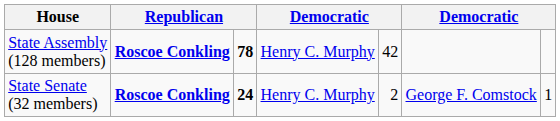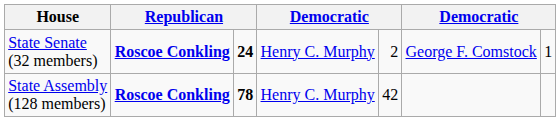 <table class=wikitable>
 <tr bgcolor=lightgrey>
 <th>House</th>
 <th colspan=2><a href='#'>Republican</a></th>
 <th colspan=2><a href='#'>Democratic</a></th>
 <th colspan=2><a href='#'>Democratic</a></th>
+</tr>
+<tr>
+<td><a href='#'>State Senate</a><br>(32 members)</td>
+<td><strong><a href='#'>Roscoe Conkling</a></strong></td>
+<td align=right><strong>24</strong></td>
+<td><a href='#'>Henry C. Murphy</a></td>
+<td align=right>2</td>
+<td><a href='#'>George F. Comstock</a></td>
+<td align=right>1</td>
 </tr>
 <tr>
 <td><a href='#'>State Assembly</a><br>(128 members)</td>
 <td><strong><a href='#'>Roscoe Conkling</a></strong></td>
 <td align=right><strong>78</strong></td>
 <td><a href='#'>Henry C. Murphy</a></td>
 <td align=right>42</td>
 <td></td>
 <td></td>
 </tr>
-<tr>
-<td><a href='#'>State Senate</a><br>(32 members)</td>
-<td><strong><a href='#'>Roscoe Conkling</a></strong></td>
-<td align=right><strong>24</strong></td>
-<td><a href='#'>Henry C. Murphy</a></td>
-<td align=right>2</td>
-<td><a href='#'>George F. Comstock</a></td>
-<td align=right>1</td>
-</tr>
 </table>
